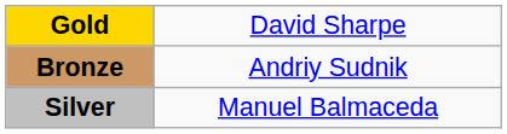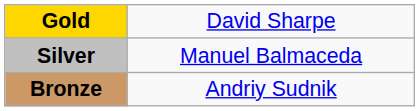 <table class="wikitable" style="text-align:center; " width="35%">
 <tr>
 <td bgcolor="gold"><strong>Gold</strong></td>
 <td><a href='#'>David Sharpe</a><br>  <small><em></em></small></td>
 </tr>
 <tr>
+<td bgcolor="silver"><strong>Silver</strong></td>
+<td><a href='#'>Manuel Balmaceda</a><br>  <small><em></em></small></td>
+</tr>
+<tr>
 <td bgcolor="CC9966"><strong>Bronze</strong></td>
 <td><a href='#'>Andriy Sudnik</a><br>  <small><em></em></small></td>
 </tr>
-<tr>
-<td bgcolor="silver"><strong>Silver</strong></td>
-<td><a href='#'>Manuel Balmaceda</a><br>  <small><em></em></small></td>
-</tr>
 </table>
